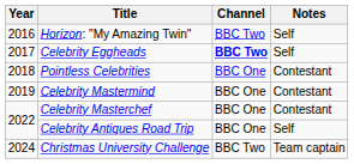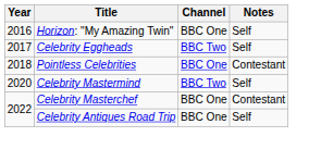 <table class="wikitable">
 <tr>
 <th>Year</th>
 <th>Title</th>
 <th>Channel</th>
 <th>Notes</th>
 </tr>
 <tr>
 <td>2016</td>
 <td><em><a href='#'>Horizon</a></em>: "My Amazing Twin"</td>
-<td><a href='#'>BBC Two</a></td>
+<td>BBC One</td>
 <td>Self</td>
 </tr>
 <tr>
 <td>2017</td>
 <td><em><a href='#'>Celebrity Eggheads</a></em></td>
-<td><strong><a href='#'>BBC Two</a></strong></td>
+<td><a href='#'>BBC Two</a></td>
 <td>Self</td>
 </tr>
 <tr>
 <td>2018</td>
 <td><em><a href='#'>Pointless Celebrities</a></em></td>
 <td><a href='#'>BBC One</a></td>
 <td>Contestant</td>
 </tr>
 <tr>
-<td>2019</td>
+<td>2020</td>
 <td><em><a href='#'>Celebrity Mastermind</a></em></td>
-<td>BBC One</td>
-<td>Contestant</td>
+<td><a href='#'>BBC Two</a></td>
+<td>Self</td>
 </tr>
 <tr>
 <td rowspan=2>2022</td>
 <td><em><a href='#'>Celebrity Masterchef</a></em></td>
 <td>BBC One</td>
 <td>Contestant</td>
 </tr>
 <tr>
 <td><em><a href='#'>Celebrity Antiques Road Trip</a></em></td>
 <td>BBC One</td>
 <td>Self</td>
 </tr>
-<tr>
-<td>2024</td>
-<td><em><a href='#'>Christmas University Challenge</a></em></td>
-<td>BBC Two</td>
-<td>Team captain</td>
-</tr>
 </table>
